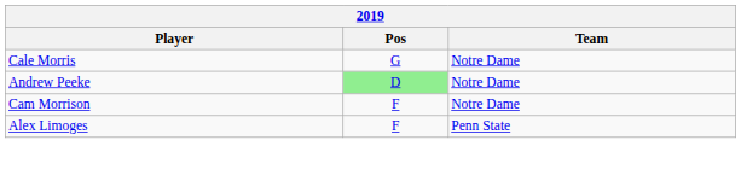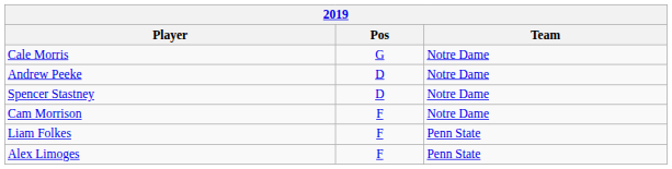 <table class="wikitable" width=95%>
 <tr>
 <th colspan=3><a href='#'>2019</a></th>
 </tr>
 <tr>
 <th>Player</th>
 <th>Pos</th>
 <th>Team</th>
 </tr>
 <tr>
 <td><a href='#'>Cale Morris</a></td>
 <td style="text-align:center;"><a href='#'>G</a></td>
 <td><a href='#'>Notre Dame</a></td>
 </tr>
 <tr>
 <td><a href='#'>Andrew Peeke</a></td>
-<td style="background: lightgreen; text-align:center;"><a href='#'>D</a></td>
+<td style="text-align:center;"><a href='#'>D</a></td>
+<td><a href='#'>Notre Dame</a></td>
+</tr>
+<tr>
+<td><a href='#'>Spencer Stastney</a></td>
+<td style="text-align:center;"><a href='#'>D</a></td>
 <td><a href='#'>Notre Dame</a></td>
 </tr>
 <tr>
 <td><a href='#'>Cam Morrison</a></td>
 <td style="text-align:center;"><a href='#'>F</a></td>
 <td><a href='#'>Notre Dame</a></td>
 </tr>
 <tr>
+<td><a href='#'>Liam Folkes</a></td>
+<td style="text-align:center;"><a href='#'>F</a></td>
+<td><a href='#'>Penn State</a></td>
+</tr>
+<tr>
 <td><a href='#'>Alex Limoges</a></td>
 <td style="text-align:center;"><a href='#'>F</a></td>
 <td><a href='#'>Penn State</a></td>
 </tr>
 </table>
